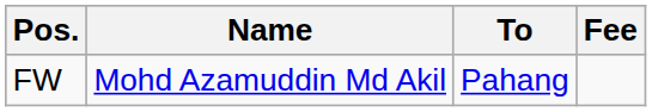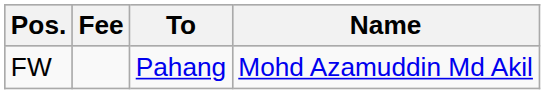 <table class="wikitable">
 <tr>
 <th>Pos.</th>
+<th>Fee</th>
+<th>To</th>
 <th>Name</th>
-<th>To</th>
-<th>Fee</th>
 </tr>
 <tr>
 <td>FW</td>
+<td></td>
+<td>  <a href='#'>Pahang</a></td>
 <td>  <a href='#'>Mohd Azamuddin Md Akil</a></td>
-<td>  <a href='#'>Pahang</a></td>
-<td></td>
 </tr>
 </table>
